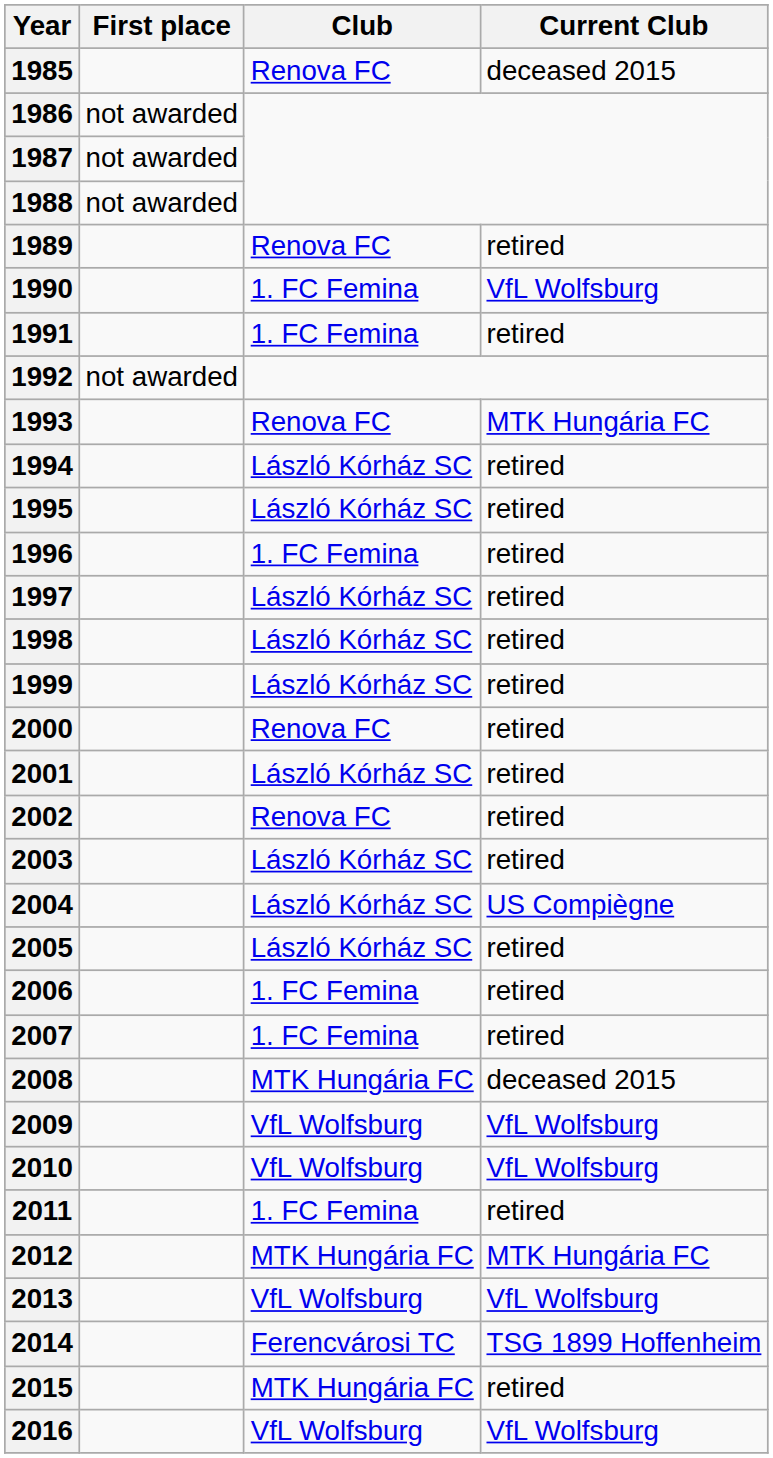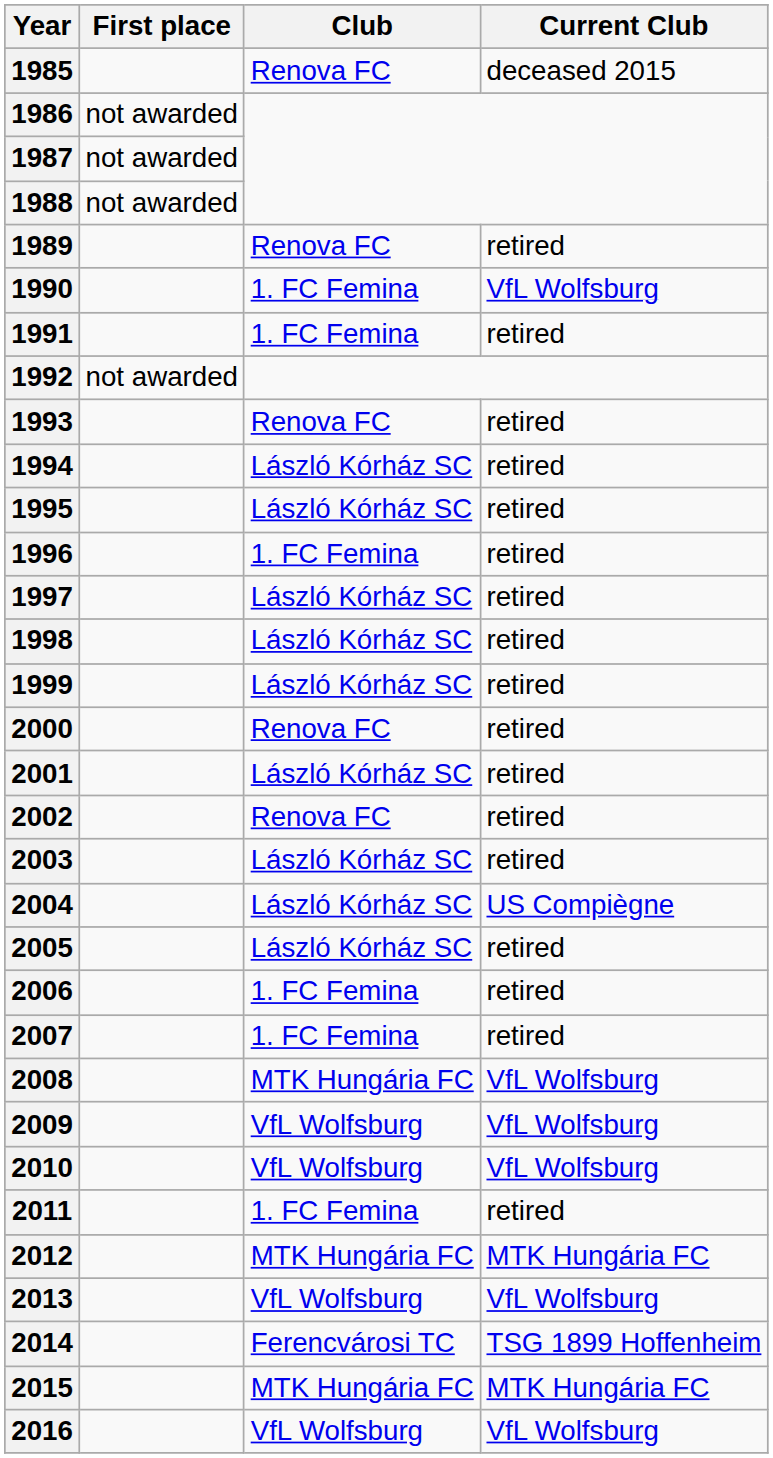 <table class="wikitable plainrowheaders sortable">
 <tr>
 <th scope=col>Year</th>
 <th scope=col>First place</th>
 <th scope=col>Club</th>
 <th scope=col>Current Club</th>
 </tr>
 <tr>
 <th scope=row style=text-align:center>1985</th>
 <td></td>
 <td> <a href='#'>Renova FC</a></td>
 <td> deceased 2015</td>
 </tr>
 <tr>
 <th scope=row style=text-align:center>1986</th>
 <td>not awarded</td>
 </tr>
 <tr>
 <th scope=row style=text-align:center>1987</th>
 <td>not awarded</td>
 </tr>
 <tr>
 <th scope=row style=text-align:center>1988</th>
 <td>not awarded</td>
 </tr>
 <tr>
 <th scope=row style=text-align:center>1989</th>
 <td></td>
 <td> <a href='#'>Renova FC</a></td>
 <td> retired</td>
 </tr>
 <tr>
 <th scope=row style=text-align:center>1990</th>
 <td></td>
 <td> <a href='#'>1. FC Femina</a></td>
 <td> <a href='#'>VfL Wolfsburg</a></td>
 </tr>
 <tr>
 <th scope=row style=text-align:center>1991</th>
 <td></td>
 <td> <a href='#'>1. FC Femina</a></td>
 <td> retired</td>
 </tr>
 <tr>
 <th scope=row style=text-align:center>1992</th>
 <td>not awarded</td>
 </tr>
 <tr>
 <th scope=row style=text-align:center>1993</th>
 <td></td>
 <td> <a href='#'>Renova FC</a></td>
-<td> <a href='#'>MTK Hungária FC</a></td>
+<td> retired</td>
 </tr>
 <tr>
 <th scope=row style=text-align:center>1994</th>
 <td></td>
 <td> <a href='#'>László Kórház SC</a></td>
 <td> retired</td>
 </tr>
 <tr>
 <th scope=row style=text-align:center>1995</th>
 <td></td>
 <td> <a href='#'>László Kórház SC</a></td>
 <td> retired</td>
 </tr>
 <tr>
 <th scope=row style=text-align:center>1996</th>
 <td></td>
 <td> <a href='#'>1. FC Femina</a></td>
 <td> retired</td>
 </tr>
 <tr>
 <th scope=row style=text-align:center>1997</th>
 <td></td>
 <td> <a href='#'>László Kórház SC</a></td>
 <td> retired</td>
 </tr>
 <tr>
 <th scope=row style=text-align:center>1998</th>
 <td></td>
 <td> <a href='#'>László Kórház SC</a></td>
 <td> retired</td>
 </tr>
 <tr>
 <th scope=row style=text-align:center>1999</th>
 <td></td>
 <td> <a href='#'>László Kórház SC</a></td>
 <td> retired</td>
 </tr>
 <tr>
 <th scope=row style=text-align:center>2000</th>
 <td></td>
 <td> <a href='#'>Renova FC</a></td>
 <td> retired</td>
 </tr>
 <tr>
 <th scope=row style=text-align:center>2001</th>
 <td></td>
 <td> <a href='#'>László Kórház SC</a></td>
 <td> retired</td>
 </tr>
 <tr>
 <th scope=row style=text-align:center>2002</th>
 <td></td>
 <td> <a href='#'>Renova FC</a></td>
 <td> retired</td>
 </tr>
 <tr>
 <th scope=row style=text-align:center>2003</th>
 <td></td>
 <td> <a href='#'>László Kórház SC</a></td>
 <td> retired</td>
 </tr>
 <tr>
 <th scope=row style=text-align:center>2004</th>
 <td></td>
 <td> <a href='#'>László Kórház SC</a></td>
 <td> <a href='#'>US Compiègne</a></td>
 </tr>
 <tr>
 <th scope=row style=text-align:center>2005</th>
 <td></td>
 <td> <a href='#'>László Kórház SC</a></td>
 <td> retired</td>
 </tr>
 <tr>
 <th scope=row style=text-align:center>2006</th>
 <td></td>
 <td> <a href='#'>1. FC Femina</a></td>
 <td> retired</td>
 </tr>
 <tr>
 <th scope=row style=text-align:center>2007</th>
 <td></td>
 <td> <a href='#'>1. FC Femina</a></td>
 <td> retired</td>
 </tr>
 <tr>
 <th scope=row style=text-align:center>2008</th>
 <td></td>
 <td> <a href='#'>MTK Hungária FC</a></td>
-<td> deceased 2015</td>
+<td> <a href='#'>VfL Wolfsburg</a></td>
 </tr>
 <tr>
 <th scope=row style=text-align:center>2009</th>
 <td></td>
 <td> <a href='#'>VfL Wolfsburg</a></td>
 <td> <a href='#'>VfL Wolfsburg</a></td>
 </tr>
 <tr>
 <th scope=row style=text-align:center>2010</th>
 <td></td>
 <td> <a href='#'>VfL Wolfsburg</a></td>
 <td> <a href='#'>VfL Wolfsburg</a></td>
 </tr>
 <tr>
 <th scope=row style=text-align:center>2011</th>
 <td></td>
 <td> <a href='#'>1. FC Femina</a></td>
 <td> retired</td>
 </tr>
 <tr>
 <th scope=row style=text-align:center>2012</th>
 <td></td>
 <td> <a href='#'>MTK Hungária FC</a></td>
 <td> <a href='#'>MTK Hungária FC</a></td>
 </tr>
 <tr>
 <th scope=row style=text-align:center>2013</th>
 <td></td>
 <td> <a href='#'>VfL Wolfsburg</a></td>
 <td> <a href='#'>VfL Wolfsburg</a></td>
 </tr>
 <tr>
 <th scope=row style=text-align:center>2014</th>
 <td></td>
 <td> <a href='#'>Ferencvárosi TC</a></td>
 <td> <a href='#'>TSG 1899 Hoffenheim</a></td>
 </tr>
 <tr>
 <th scope=row style=text-align:center>2015</th>
 <td></td>
 <td> <a href='#'>MTK Hungária FC</a></td>
-<td> retired</td>
+<td> <a href='#'>MTK Hungária FC</a></td>
 </tr>
 <tr>
 <th scope=row style=text-align:center>2016</th>
 <td></td>
 <td> <a href='#'>VfL Wolfsburg</a></td>
 <td> <a href='#'>VfL Wolfsburg</a></td>
 </tr>
 </table>
